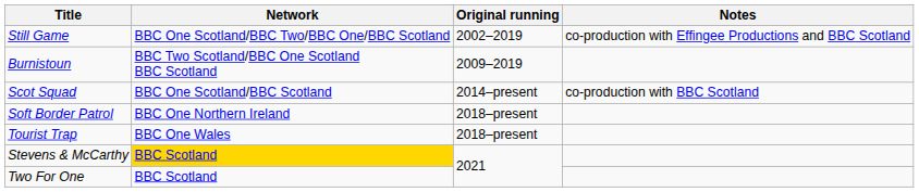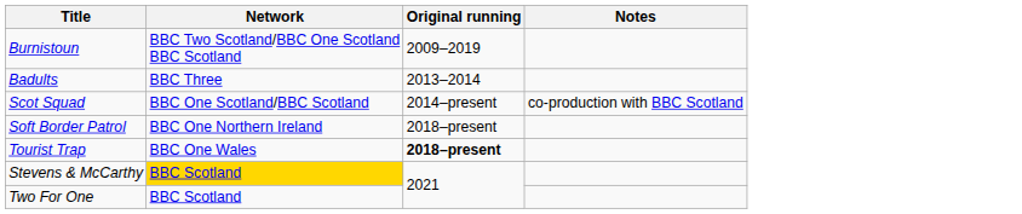 <table class="wikitable sortable">
 <tr>
 <th>Title</th>
 <th>Network</th>
 <th>Original running</th>
 <th>Notes</th>
 </tr>
 <tr>
-<td><em><a href='#'>Still Game</a></em></td>
-<td><a href='#'>BBC One Scotland</a>/<a href='#'>BBC Two</a>/<a href='#'>BBC One</a>/<a href='#'>BBC Scotland</a></td>
-<td>2002–2019</td>
-<td>co-production with <a href='#'>Effingee Productions</a> and <a href='#'>BBC Scotland</a></td>
-</tr>
-<tr>
 <td><em><a href='#'>Burnistoun</a></em></td>
 <td><a href='#'>BBC Two Scotland</a>/<a href='#'>BBC One Scotland</a><br><a href='#'>BBC Scotland</a></td>
 <td>2009–2019</td>
+<td></td>
+</tr>
+<tr>
+<td><em><a href='#'>Badults</a></em></td>
+<td><a href='#'>BBC Three</a></td>
+<td>2013–2014</td>
 <td></td>
 </tr>
 <tr>
 <td><em><a href='#'>Scot Squad</a></em></td>
 <td><a href='#'>BBC One Scotland</a>/<a href='#'>BBC Scotland</a></td>
 <td>2014–present</td>
 <td>co-production with <a href='#'>BBC Scotland</a></td>
 </tr>
 <tr>
 <td><em><a href='#'>Soft Border Patrol</a></em></td>
 <td><a href='#'>BBC One Northern Ireland</a></td>
 <td>2018–present</td>
 <td></td>
 </tr>
 <tr>
 <td><em><a href='#'>Tourist Trap</a></em></td>
 <td><a href='#'>BBC One Wales</a></td>
-<td>2018–present</td>
+<td><strong>2018–present</strong></td>
 <td></td>
 </tr>
 <tr>
 <td><em>Stevens & McCarthy</em></td>
 <td style="background: gold;"><a href='#'>BBC Scotland</a></td>
 <td rowspan="2">2021</td>
 <td></td>
 </tr>
 <tr>
 <td><em>Two For One</em></td>
 <td><a href='#'>BBC Scotland</a></td>
 <td></td>
 </tr>
 </table>
